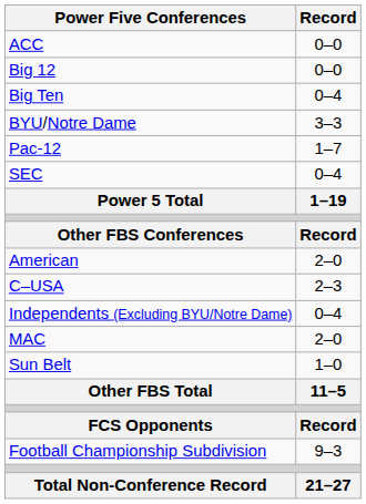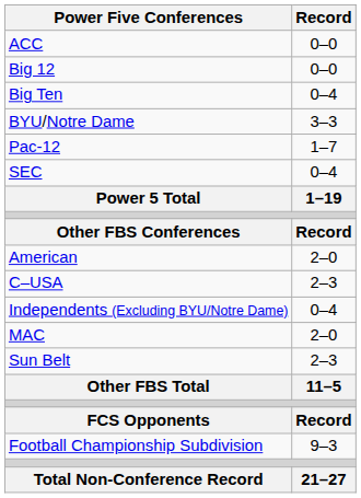 <table class="wikitable">
 <tr>
 <th>Power Five Conferences</th>
 <th>Record</th>
 </tr>
 <tr>
 <td><a href='#'>ACC</a></td>
 <td align=center>0–0</td>
 </tr>
 <tr>
 <td><a href='#'>Big 12</a></td>
 <td align=center>0–0</td>
 </tr>
 <tr>
 <td><a href='#'>Big Ten</a></td>
 <td align=center>0–4</td>
 </tr>
 <tr>
 <td><a href='#'>BYU</a>/<a href='#'>Notre Dame</a></td>
 <td align=center>3–3</td>
 </tr>
 <tr>
 <td><a href='#'>Pac-12</a></td>
 <td align=center>1–7</td>
 </tr>
 <tr>
 <td><a href='#'>SEC</a></td>
 <td align=center>0–4</td>
 </tr>
 <tr>
 <th>Power 5 Total</th>
 <th>1–19</th>
 </tr>
 <tr>
 <th colspan="2" style="background:lightgrey;"></th>
 </tr>
 <tr>
 <th>Other FBS Conferences</th>
 <th>Record</th>
 </tr>
 <tr>
 <td><a href='#'>American</a></td>
 <td align=center>2–0</td>
 </tr>
 <tr>
 <td><a href='#'>C–USA</a></td>
 <td align=center>2–3</td>
 </tr>
 <tr>
 <td><a href='#'>Independents <small>(Excluding BYU/Notre Dame)</small></a></td>
 <td align=center>0–4</td>
 </tr>
 <tr>
 <td><a href='#'>MAC</a></td>
 <td align=center>2–0</td>
 </tr>
 <tr>
 <td><a href='#'>Sun Belt</a></td>
-<td align=center>1–0</td>
+<td align=center>2–3</td>
 </tr>
 <tr>
 <th>Other FBS Total</th>
 <th>11–5</th>
 </tr>
 <tr>
 <th colspan="2" style="background:lightgrey;"></th>
 </tr>
 <tr>
 <th>FCS Opponents</th>
 <th>Record</th>
 </tr>
 <tr>
 <td><a href='#'>Football Championship Subdivision</a></td>
 <td align=center>9–3</td>
 </tr>
 <tr>
 <th colspan="2" style="background:lightgrey;"></th>
 </tr>
 <tr>
 <th>Total Non-Conference Record</th>
 <th>21–27</th>
 </tr>
 </table>
